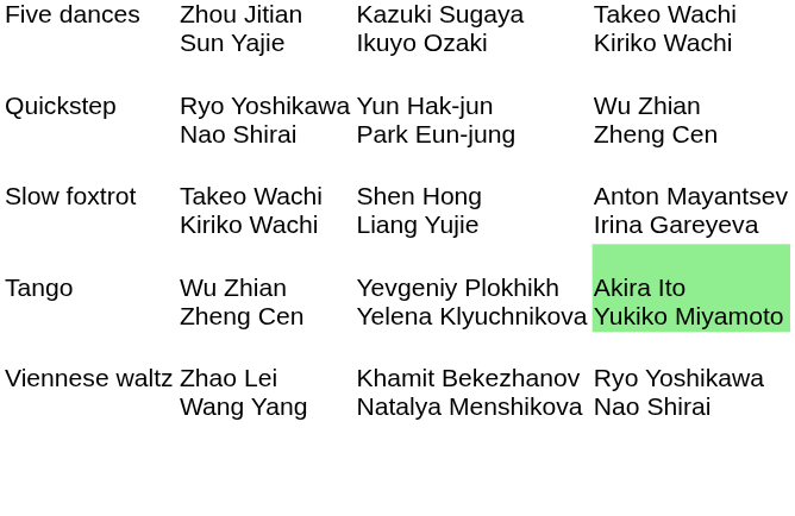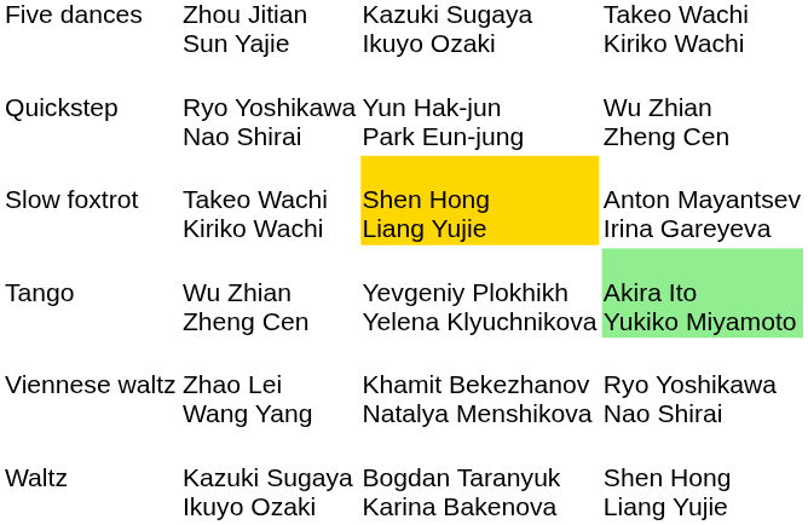 <table>
 <tr>
 <td>Five dances</td>
 <td><br>Zhou Jitian<br>Sun Yajie</td>
 <td><br>Kazuki Sugaya<br>Ikuyo Ozaki</td>
 <td><br>Takeo Wachi<br>Kiriko Wachi</td>
 </tr>
 <tr>
 <td>Quickstep</td>
 <td><br>Ryo Yoshikawa<br>Nao Shirai</td>
 <td><br>Yun Hak-jun<br>Park Eun-jung</td>
 <td><br>Wu Zhian<br>Zheng Cen</td>
 </tr>
 <tr>
 <td>Slow foxtrot</td>
 <td><br>Takeo Wachi<br>Kiriko Wachi</td>
-<td><br>Shen Hong<br>Liang Yujie</td>
+<td style="background: gold;"><br>Shen Hong<br>Liang Yujie</td>
 <td><br>Anton Mayantsev<br>Irina Gareyeva</td>
 </tr>
 <tr>
 <td>Tango</td>
 <td><br>Wu Zhian<br>Zheng Cen</td>
 <td><br>Yevgeniy Plokhikh<br>Yelena Klyuchnikova</td>
 <td style="background: lightgreen;"><br>Akira Ito<br>Yukiko Miyamoto</td>
 </tr>
 <tr>
 <td>Viennese waltz</td>
 <td><br>Zhao Lei<br>Wang Yang</td>
 <td><br>Khamit Bekezhanov<br>Natalya Menshikova</td>
 <td><br>Ryo Yoshikawa<br>Nao Shirai</td>
 </tr>
+<tr>
+<td>Waltz</td>
+<td><br>Kazuki Sugaya<br>Ikuyo Ozaki</td>
+<td><br>Bogdan Taranyuk<br>Karina Bakenova</td>
+<td><br>Shen Hong<br>Liang Yujie</td>
+</tr>
 </table>
